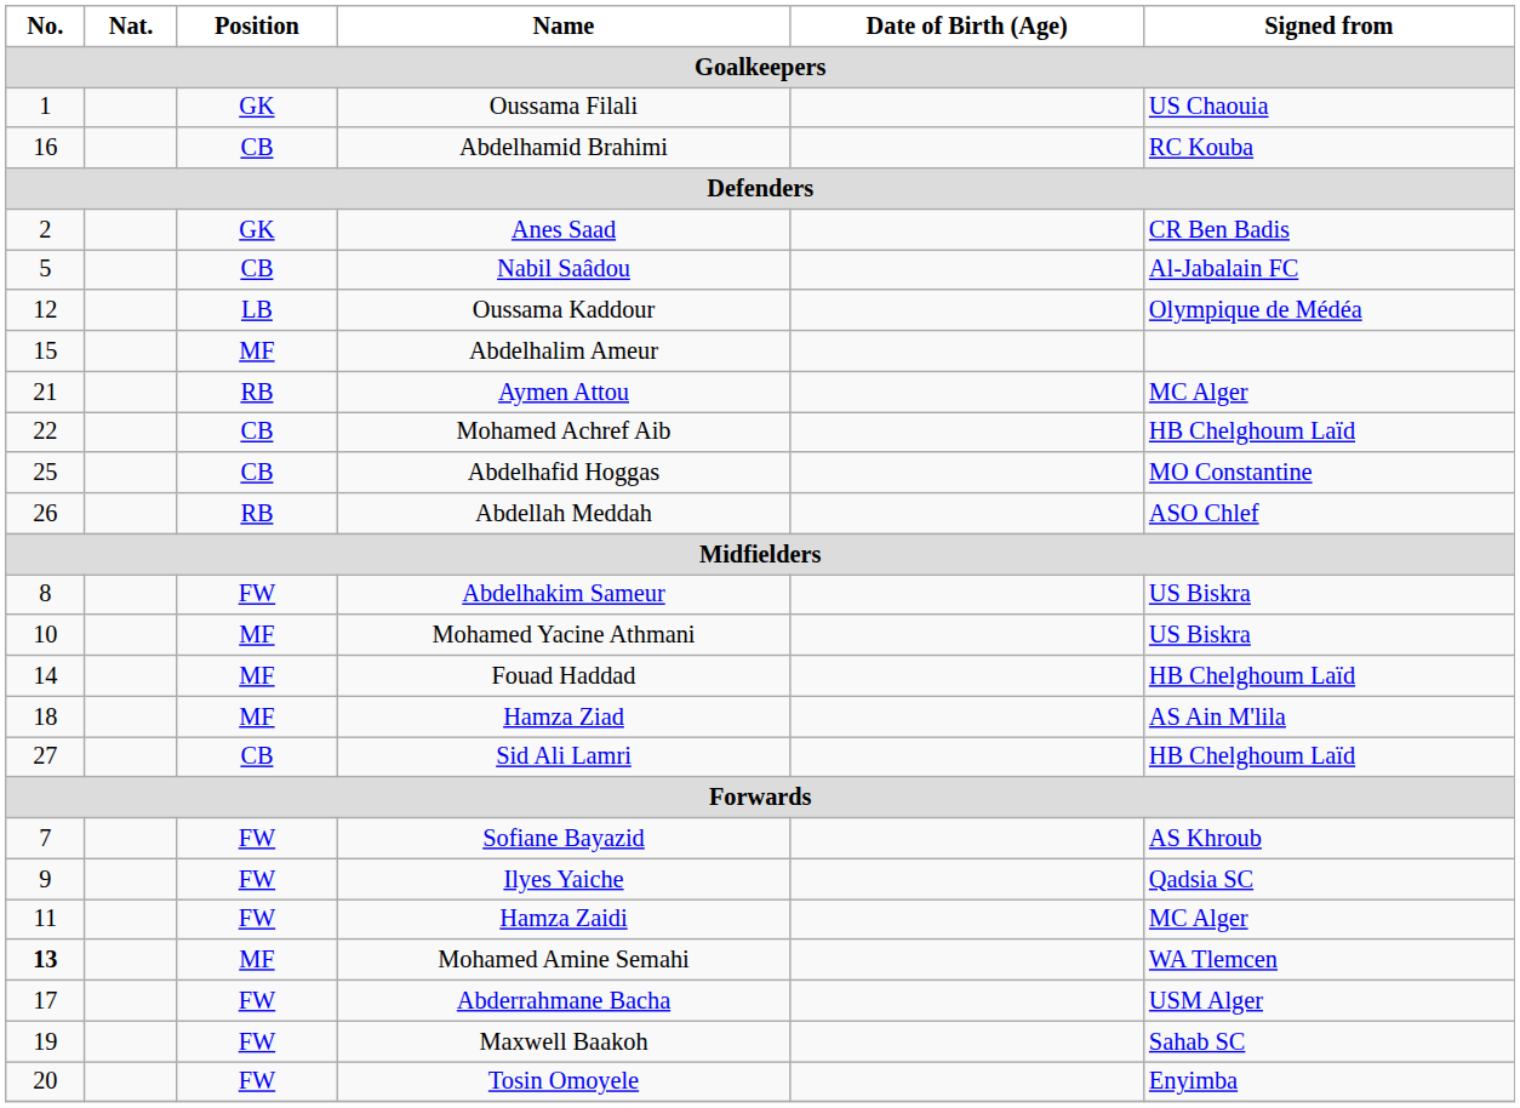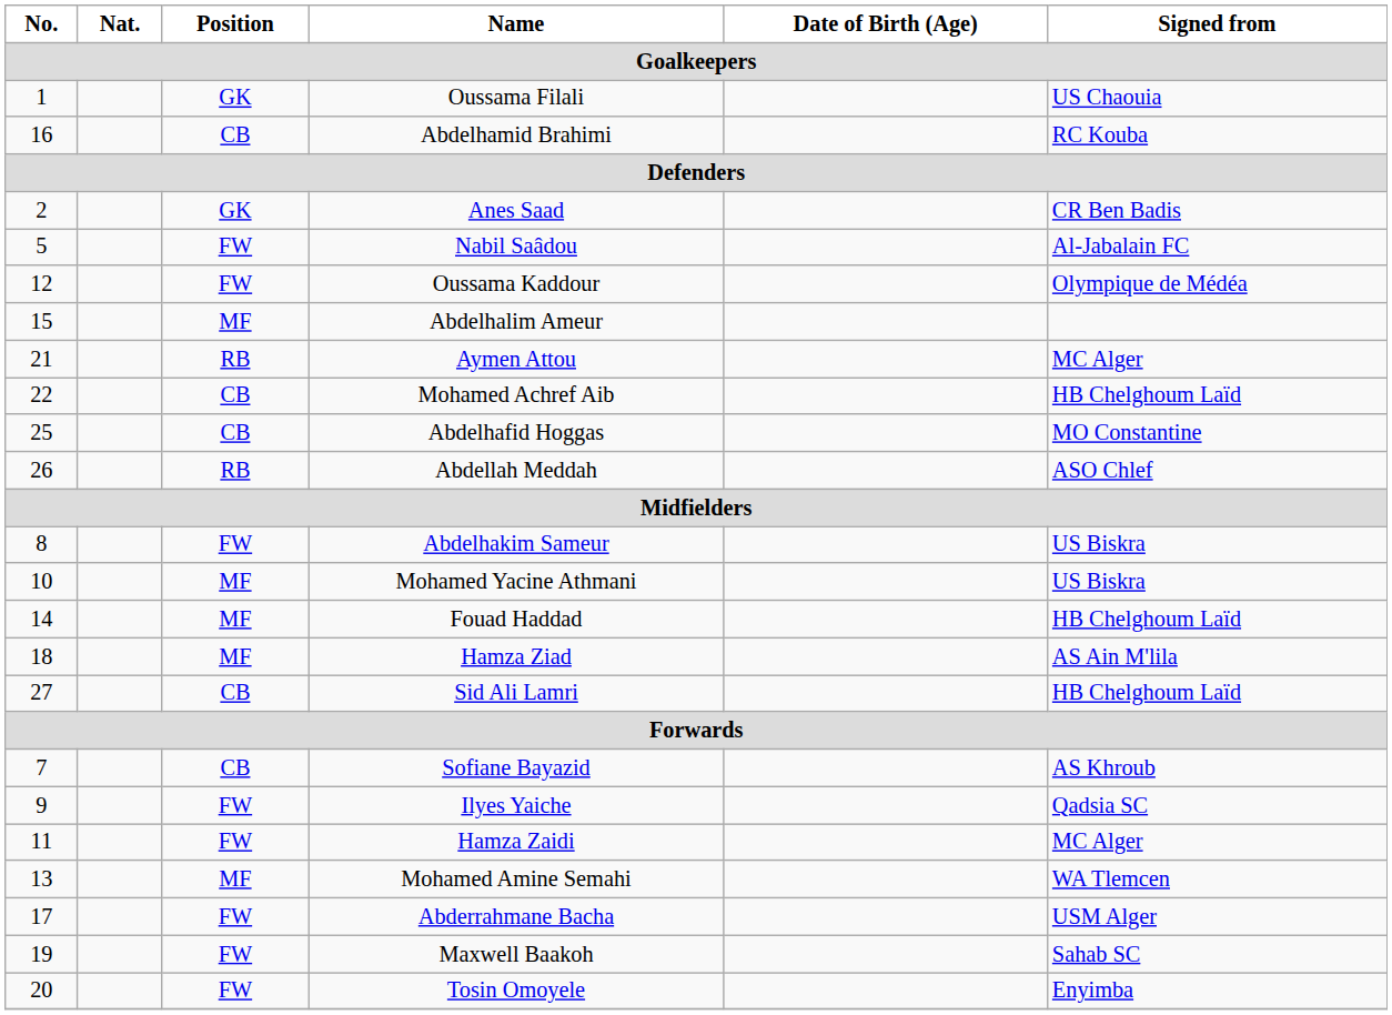 <table class="wikitable" style="text-align:center; font-size:90%; width:100%">
 <tr>
 <th style="background:white; color:black; text-align:center;">No.</th>
 <th style="background:white; color:black; text-align:center;">Nat.</th>
 <th style="background:white; color:black; text-align:center;">Position</th>
 <th style="background:white; color:black; text-align:center;">Name</th>
 <th style="background:white; color:black; text-align:center;">Date of Birth (Age)</th>
 <th style="background:white; color:black; text-align:center;">Signed from</th>
 </tr>
 <tr>
 <th colspan=10 style="background:#DCDCDC; text-align:center;">Goalkeepers</th>
 </tr>
 <tr>
 <td>1</td>
 <td></td>
 <td><a href='#'>GK</a></td>
 <td>Oussama Filali</td>
 <td></td>
 <td style="text-align:left"> <a href='#'>US Chaouia</a></td>
 </tr>
 <tr>
 <td>16</td>
 <td></td>
 <td><a href='#'>CB</a></td>
 <td>Abdelhamid Brahimi</td>
 <td></td>
 <td style="text-align:left"> <a href='#'>RC Kouba</a></td>
 </tr>
 <tr>
 <th colspan=10 style="background:#DCDCDC; text-align:center;">Defenders</th>
 </tr>
 <tr>
 <td>2</td>
 <td></td>
 <td><a href='#'>GK</a></td>
 <td><a href='#'>Anes Saad</a></td>
 <td></td>
 <td style="text-align:left"> <a href='#'>CR Ben Badis</a></td>
 </tr>
 <tr>
 <td>5</td>
 <td></td>
-<td><a href='#'>CB</a></td>
+<td><a href='#'>FW</a></td>
 <td><a href='#'>Nabil Saâdou</a></td>
 <td></td>
 <td style="text-align:left"> <a href='#'>Al-Jabalain FC</a></td>
 </tr>
 <tr>
 <td>12</td>
 <td></td>
-<td><a href='#'>LB</a></td>
+<td><a href='#'>FW</a></td>
 <td>Oussama Kaddour</td>
 <td></td>
 <td style="text-align:left"> <a href='#'>Olympique de Médéa</a></td>
 </tr>
 <tr>
 <td>15</td>
 <td></td>
 <td><a href='#'>MF</a></td>
 <td>Abdelhalim Ameur</td>
 <td></td>
 <td style="text-align:left"></td>
 </tr>
 <tr>
 <td>21</td>
 <td></td>
 <td><a href='#'>RB</a></td>
 <td><a href='#'>Aymen Attou</a></td>
 <td></td>
 <td style="text-align:left"> <a href='#'>MC Alger</a></td>
 </tr>
 <tr>
 <td>22</td>
 <td></td>
 <td><a href='#'>CB</a></td>
 <td>Mohamed Achref Aib</td>
 <td></td>
 <td style="text-align:left"> <a href='#'>HB Chelghoum Laïd</a></td>
 </tr>
 <tr>
 <td>25</td>
 <td></td>
 <td><a href='#'>CB</a></td>
 <td>Abdelhafid Hoggas</td>
 <td></td>
 <td style="text-align:left"> <a href='#'>MO Constantine</a></td>
 </tr>
 <tr>
 <td>26</td>
 <td></td>
 <td><a href='#'>RB</a></td>
 <td>Abdellah Meddah</td>
 <td></td>
 <td style="text-align:left"> <a href='#'>ASO Chlef</a></td>
 </tr>
 <tr>
 <th colspan=10 style="background:#DCDCDC; text-align:center;">Midfielders</th>
 </tr>
 <tr>
 <td>8</td>
 <td></td>
 <td><a href='#'>FW</a></td>
 <td><a href='#'>Abdelhakim Sameur</a></td>
 <td></td>
 <td style="text-align:left"> <a href='#'>US Biskra</a></td>
 </tr>
 <tr>
 <td>10</td>
 <td></td>
 <td><a href='#'>MF</a></td>
 <td>Mohamed Yacine Athmani</td>
 <td></td>
 <td style="text-align:left"> <a href='#'>US Biskra</a></td>
 </tr>
 <tr>
 <td>14</td>
 <td></td>
 <td><a href='#'>MF</a></td>
 <td>Fouad Haddad</td>
 <td></td>
 <td style="text-align:left"> <a href='#'>HB Chelghoum Laïd</a></td>
 </tr>
 <tr>
 <td>18</td>
 <td></td>
 <td><a href='#'>MF</a></td>
 <td><a href='#'>Hamza Ziad</a></td>
 <td></td>
 <td style="text-align:left"> <a href='#'>AS Ain M'lila</a></td>
 </tr>
 <tr>
 <td>27</td>
 <td></td>
 <td><a href='#'>CB</a></td>
 <td><a href='#'>Sid Ali Lamri</a></td>
 <td></td>
 <td style="text-align:left"> <a href='#'>HB Chelghoum Laïd</a></td>
 </tr>
 <tr>
 <th colspan=10 style="background:#DCDCDC; text-align:center;">Forwards</th>
 </tr>
 <tr>
 <td>7</td>
 <td></td>
-<td><a href='#'>FW</a></td>
+<td><a href='#'>CB</a></td>
 <td><a href='#'>Sofiane Bayazid</a></td>
 <td></td>
 <td style="text-align:left"> <a href='#'>AS Khroub</a></td>
 </tr>
 <tr>
 <td>9</td>
 <td></td>
 <td><a href='#'>FW</a></td>
 <td><a href='#'>Ilyes Yaiche</a></td>
 <td></td>
 <td style="text-align:left"> <a href='#'>Qadsia SC</a></td>
 </tr>
 <tr>
 <td>11</td>
 <td></td>
 <td><a href='#'>FW</a></td>
 <td><a href='#'>Hamza Zaidi</a></td>
 <td></td>
 <td style="text-align:left"> <a href='#'>MC Alger</a></td>
 </tr>
 <tr>
-<td><strong>13</strong></td>
+<td>13</td>
 <td></td>
 <td><a href='#'>MF</a></td>
 <td>Mohamed Amine Semahi</td>
 <td></td>
 <td style="text-align:left"> <a href='#'>WA Tlemcen</a></td>
 </tr>
 <tr>
 <td>17</td>
 <td></td>
 <td><a href='#'>FW</a></td>
 <td><a href='#'>Abderrahmane Bacha</a></td>
 <td></td>
 <td style="text-align:left"> <a href='#'>USM Alger</a></td>
 </tr>
 <tr>
 <td>19</td>
 <td></td>
 <td><a href='#'>FW</a></td>
 <td>Maxwell Baakoh</td>
 <td></td>
 <td style="text-align:left"> <a href='#'>Sahab SC</a></td>
 </tr>
 <tr>
 <td>20</td>
 <td></td>
 <td><a href='#'>FW</a></td>
 <td><a href='#'>Tosin Omoyele</a></td>
 <td></td>
 <td style="text-align:left"> <a href='#'>Enyimba</a></td>
 </tr>
 <tr>
 </tr>
 </table>
